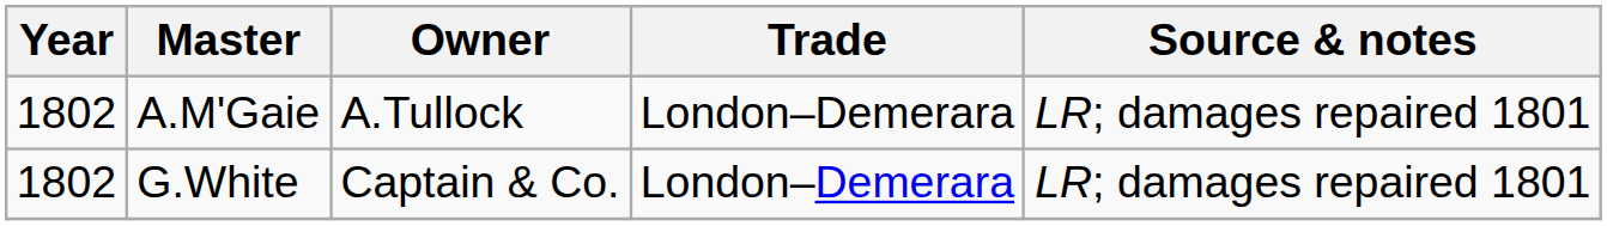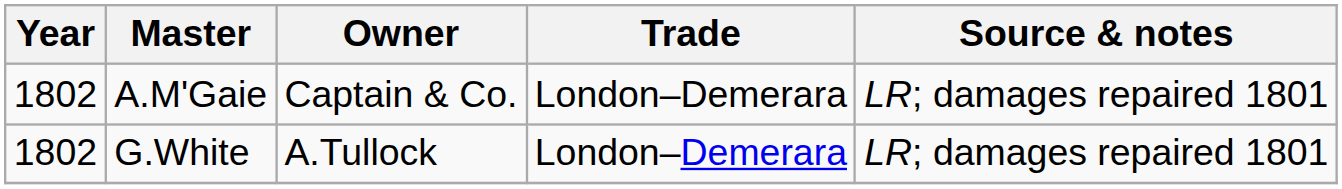 <table class=" wikitable">
 <tr>
 <th>Year</th>
 <th>Master</th>
 <th>Owner</th>
 <th>Trade</th>
 <th>Source & notes</th>
 </tr>
 <tr>
 <td>1802</td>
 <td>A.M'Gaie</td>
-<td>A.Tullock</td>
+<td>Captain & Co.</td>
 <td>London–Demerara</td>
 <td><em>LR</em>; damages repaired 1801</td>
 </tr>
 <tr>
 <td>1802</td>
 <td>G.White</td>
-<td>Captain & Co.</td>
+<td>A.Tullock</td>
 <td>London–<a href='#'>Demerara</a></td>
 <td><em>LR</em>; damages repaired 1801</td>
 </tr>
 <tr>
 </tr>
 </table>
